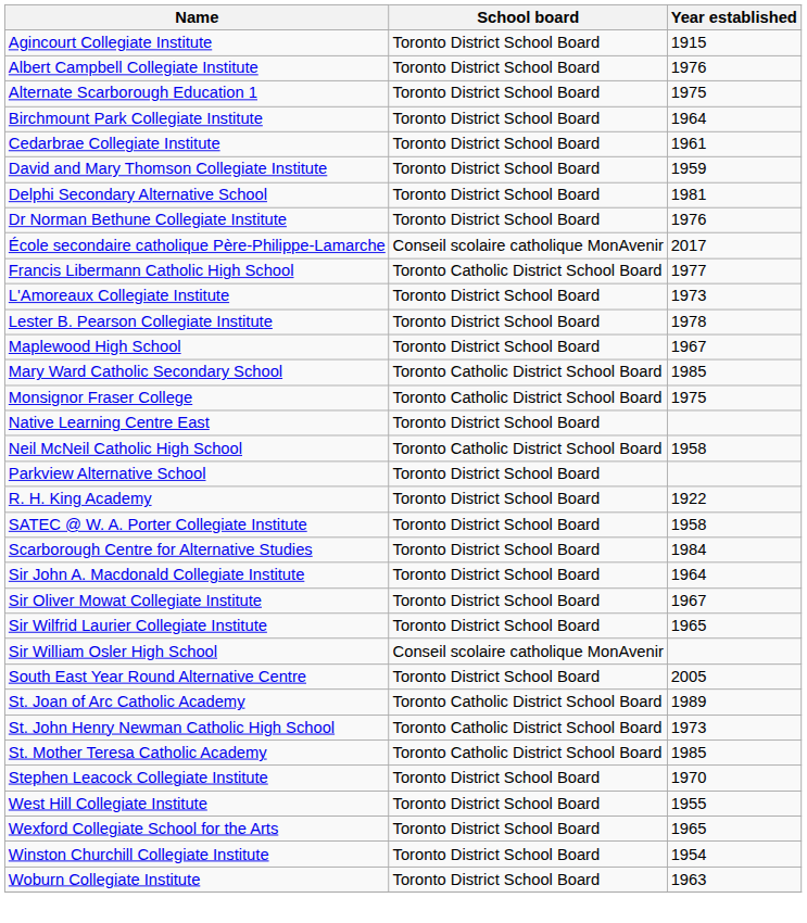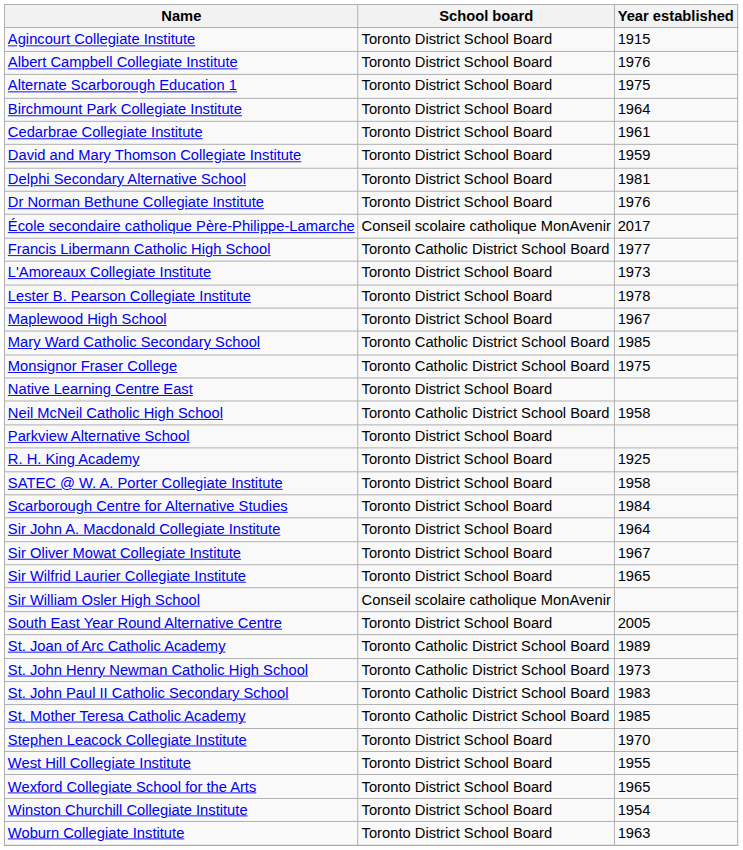 <table class="wikitable sortable plainrowheaders">
 <tr>
 <th>Name</th>
 <th>School board</th>
 <th>Year established</th>
 </tr>
 <tr>
 <td><a href='#'>Agincourt Collegiate Institute</a></td>
 <td>Toronto District School Board</td>
 <td>1915</td>
 </tr>
 <tr>
 <td><a href='#'>Albert Campbell Collegiate Institute</a></td>
 <td>Toronto District School Board</td>
 <td>1976</td>
 </tr>
 <tr>
 <td><a href='#'>Alternate Scarborough Education 1</a></td>
 <td>Toronto District School Board</td>
 <td>1975</td>
 </tr>
 <tr>
 <td><a href='#'>Birchmount Park Collegiate Institute</a></td>
 <td>Toronto District School Board</td>
 <td>1964</td>
 </tr>
 <tr>
 <td><a href='#'>Cedarbrae Collegiate Institute</a></td>
 <td>Toronto District School Board</td>
 <td>1961</td>
 </tr>
 <tr>
 <td><a href='#'>David and Mary Thomson Collegiate Institute</a></td>
 <td>Toronto District School Board</td>
 <td>1959</td>
 </tr>
 <tr>
 <td><a href='#'>Delphi Secondary Alternative School</a></td>
 <td>Toronto District School Board</td>
 <td>1981</td>
 </tr>
 <tr>
 <td><a href='#'>Dr Norman Bethune Collegiate Institute</a></td>
 <td>Toronto District School Board</td>
 <td>1976</td>
 </tr>
 <tr>
 <td><a href='#'>École secondaire catholique Père-Philippe-Lamarche</a></td>
 <td>Conseil scolaire catholique MonAvenir</td>
 <td>2017</td>
 </tr>
 <tr>
 <td><a href='#'>Francis Libermann Catholic High School</a></td>
 <td>Toronto Catholic District School Board</td>
 <td>1977</td>
 </tr>
 <tr>
 <td><a href='#'>L'Amoreaux Collegiate Institute</a></td>
 <td>Toronto District School Board</td>
 <td>1973</td>
 </tr>
 <tr>
 <td><a href='#'>Lester B. Pearson Collegiate Institute</a></td>
 <td>Toronto District School Board</td>
 <td>1978</td>
 </tr>
 <tr>
 <td><a href='#'>Maplewood High School</a></td>
 <td>Toronto District School Board</td>
 <td>1967</td>
 </tr>
 <tr>
 <td><a href='#'>Mary Ward Catholic Secondary School</a></td>
 <td>Toronto Catholic District School Board</td>
 <td>1985</td>
 </tr>
 <tr>
 <td><a href='#'>Monsignor Fraser College</a></td>
 <td>Toronto Catholic District School Board</td>
 <td>1975</td>
 </tr>
 <tr>
 <td><a href='#'>Native Learning Centre East</a></td>
 <td>Toronto District School Board</td>
 <td></td>
 </tr>
 <tr>
 <td><a href='#'>Neil McNeil Catholic High School</a></td>
 <td>Toronto Catholic District School Board</td>
 <td>1958</td>
 </tr>
 <tr>
 <td><a href='#'>Parkview Alternative School</a></td>
 <td>Toronto District School Board</td>
 <td></td>
 </tr>
 <tr>
 <td><a href='#'>R. H. King Academy</a></td>
 <td>Toronto District School Board</td>
-<td>1922</td>
+<td>1925</td>
 </tr>
 <tr>
 <td><a href='#'>SATEC @ W. A. Porter Collegiate Institute</a></td>
 <td>Toronto District School Board</td>
 <td>1958</td>
 </tr>
 <tr>
 <td><a href='#'>Scarborough Centre for Alternative Studies</a></td>
 <td>Toronto District School Board</td>
 <td>1984</td>
 </tr>
 <tr>
 <td><a href='#'>Sir John A. Macdonald Collegiate Institute</a></td>
 <td>Toronto District School Board</td>
 <td>1964</td>
 </tr>
 <tr>
 <td><a href='#'>Sir Oliver Mowat Collegiate Institute</a></td>
 <td>Toronto District School Board</td>
 <td>1967</td>
 </tr>
 <tr>
 <td><a href='#'>Sir Wilfrid Laurier Collegiate Institute</a></td>
 <td>Toronto District School Board</td>
 <td>1965</td>
 </tr>
 <tr>
 <td><a href='#'>Sir William Osler High School</a></td>
 <td>Conseil scolaire catholique MonAvenir</td>
 <td></td>
 </tr>
 <tr>
 <td><a href='#'>South East Year Round Alternative Centre</a></td>
 <td>Toronto District School Board</td>
 <td>2005</td>
 </tr>
 <tr>
 <td><a href='#'>St. Joan of Arc Catholic Academy</a></td>
 <td>Toronto Catholic District School Board</td>
 <td>1989</td>
 </tr>
 <tr>
 <td><a href='#'>St. John Henry Newman Catholic High School</a></td>
 <td>Toronto Catholic District School Board</td>
 <td>1973</td>
 </tr>
 <tr>
+<td><a href='#'>St. John Paul II Catholic Secondary School</a></td>
+<td>Toronto Catholic District School Board</td>
+<td>1983</td>
+</tr>
+<tr>
 <td><a href='#'>St. Mother Teresa Catholic Academy</a></td>
 <td>Toronto Catholic District School Board</td>
 <td>1985</td>
 </tr>
 <tr>
 <td><a href='#'>Stephen Leacock Collegiate Institute</a></td>
 <td>Toronto District School Board</td>
 <td>1970</td>
 </tr>
 <tr>
 <td><a href='#'>West Hill Collegiate Institute</a></td>
 <td>Toronto District School Board</td>
 <td>1955</td>
 </tr>
 <tr>
 <td><a href='#'>Wexford Collegiate School for the Arts</a></td>
 <td>Toronto District School Board</td>
 <td>1965</td>
 </tr>
 <tr>
 <td><a href='#'>Winston Churchill Collegiate Institute</a></td>
 <td>Toronto District School Board</td>
 <td>1954</td>
 </tr>
 <tr>
 <td><a href='#'>Woburn Collegiate Institute</a></td>
 <td>Toronto District School Board</td>
 <td>1963</td>
 </tr>
 <tr>
 </tr>
 </table>
